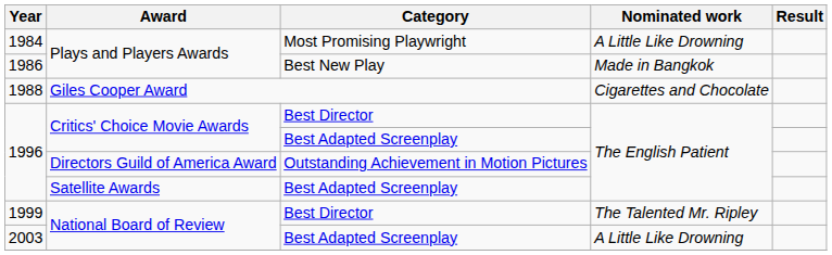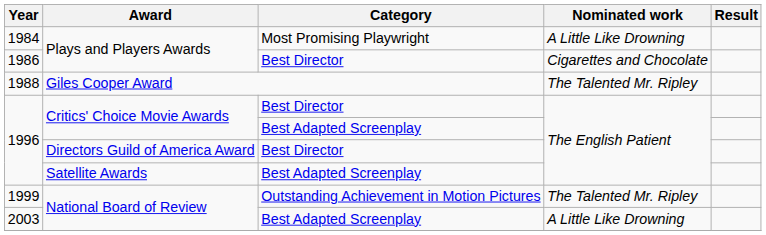 <table class=wikitable>
 <tr>
 <th scope="col">Year</th>
 <th scope="col">Award</th>
 <th scope="col">Category</th>
 <th scope="col">Nominated work</th>
 <th scope="col">Result</th>
 </tr>
 <tr>
 <td>1984</td>
 <td rowspan=2>Plays and Players Awards</td>
 <td>Most Promising Playwright</td>
 <td><em>A Little Like Drowning</em></td>
 <td></td>
 </tr>
 <tr>
 <td>1986</td>
-<td>Best New Play</td>
-<td><em>Made in Bangkok</em></td>
+<td><a href='#'>Best Director</a></td>
+<td><em>Cigarettes and Chocolate</em></td>
 <td></td>
 </tr>
 <tr>
 <td>1988</td>
 <td colspan=2><a href='#'>Giles Cooper Award</a></td>
-<td><em>Cigarettes and Chocolate</em></td>
+<td><em>The Talented Mr. Ripley</em></td>
 <td></td>
 </tr>
 <tr>
 <td rowspan=4>1996</td>
 <td rowspan=2><a href='#'>Critics' Choice Movie Awards</a></td>
 <td><a href='#'>Best Director</a></td>
 <td rowspan=4><em>The English Patient</em></td>
 <td></td>
 </tr>
 <tr>
 <td><a href='#'>Best Adapted Screenplay</a></td>
 <td></td>
 </tr>
 <tr>
 <td><a href='#'>Directors Guild of America Award</a></td>
-<td><a href='#'>Outstanding Achievement in Motion Pictures</a></td>
+<td><a href='#'>Best Director</a></td>
 <td></td>
 </tr>
 <tr>
 <td><a href='#'>Satellite Awards</a></td>
 <td><a href='#'>Best Adapted Screenplay</a></td>
 <td></td>
 </tr>
 <tr>
 <td>1999</td>
 <td rowspan=2><a href='#'>National Board of Review</a></td>
-<td><a href='#'>Best Director</a></td>
+<td><a href='#'>Outstanding Achievement in Motion Pictures</a></td>
 <td><em>The Talented Mr. Ripley</em></td>
 <td></td>
 </tr>
 <tr>
 <td>2003</td>
 <td><a href='#'>Best Adapted Screenplay</a></td>
 <td><em>A Little Like Drowning</em></td>
 <td></td>
 </tr>
 <tr>
 </tr>
 </table>
